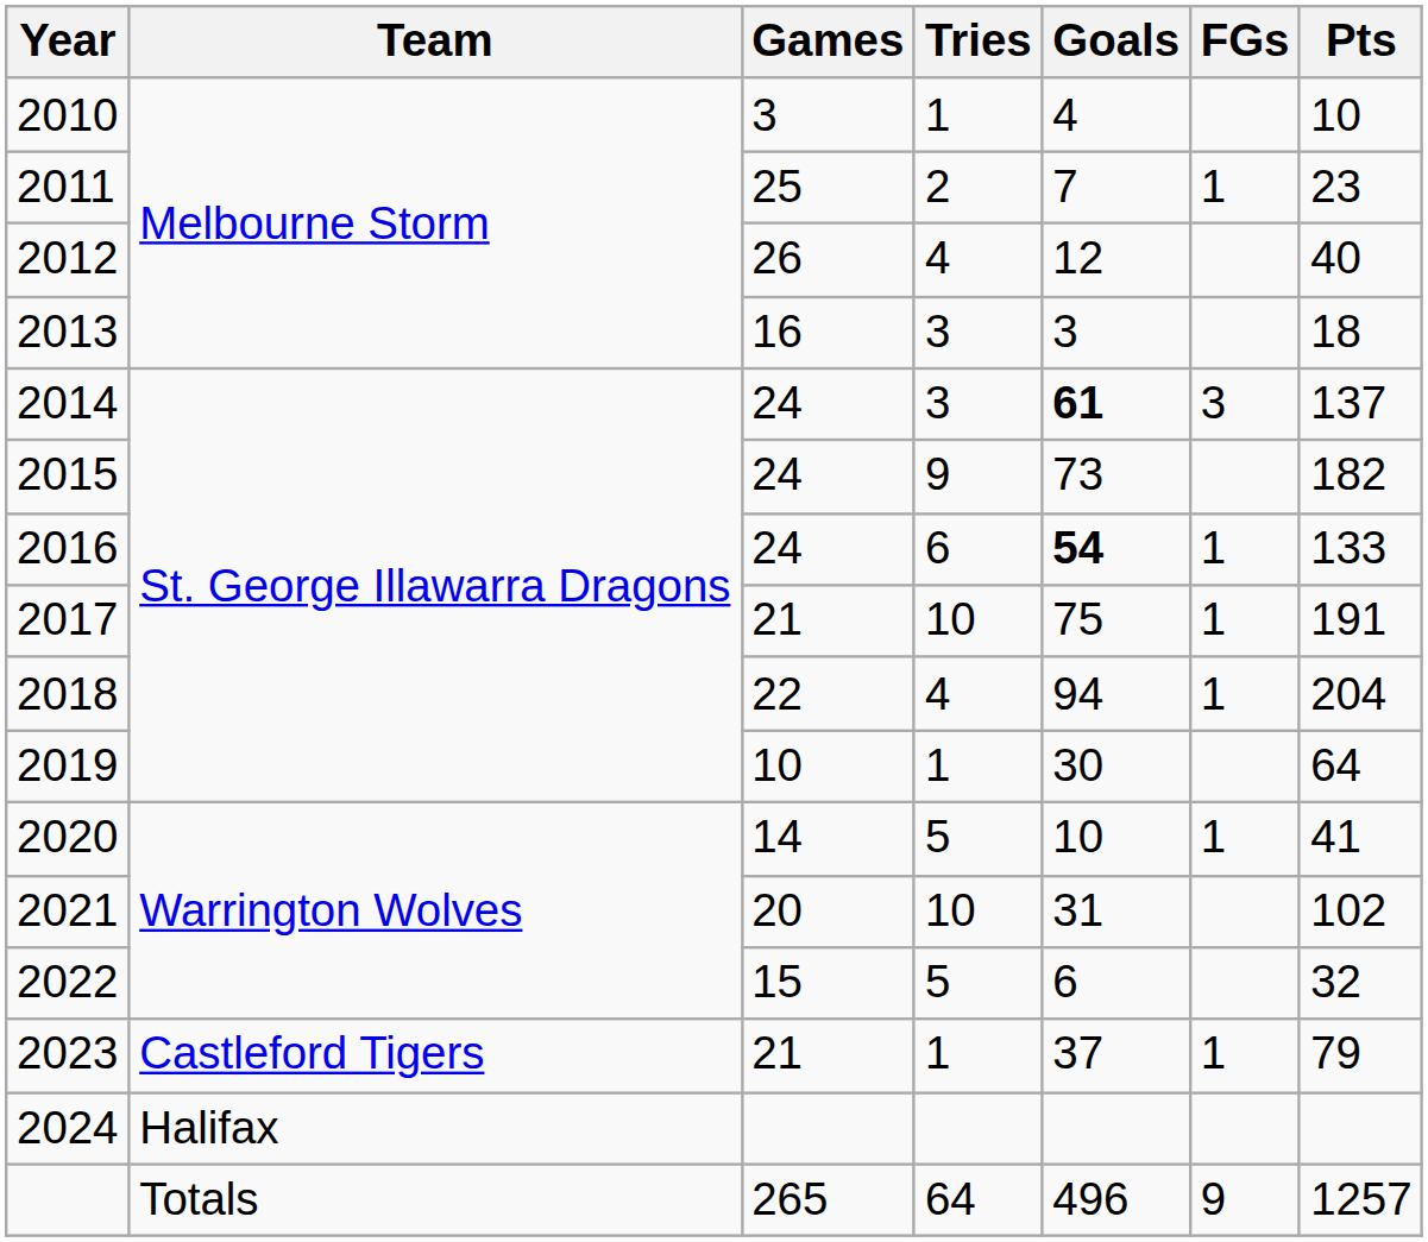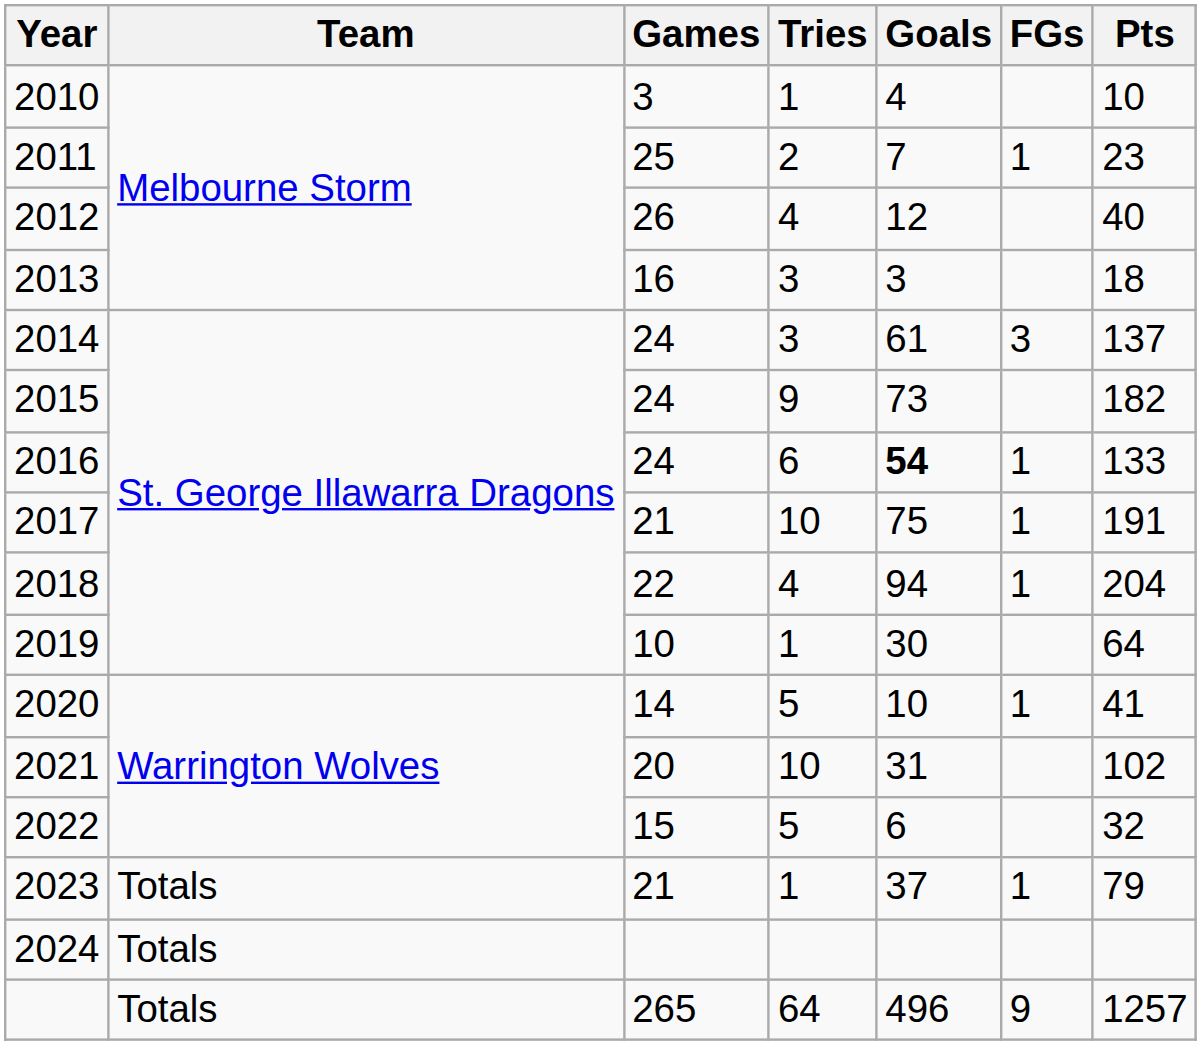 <table class="wikitable sortable">
 <tr>
 <th>Year</th>
 <th>Team</th>
 <th>Games</th>
 <th>Tries</th>
 <th>Goals</th>
 <th>FGs</th>
 <th>Pts</th>
 </tr>
 <tr>
 <td>2010</td>
 <td rowspan="4"> <a href='#'>Melbourne Storm</a></td>
 <td>3</td>
 <td>1</td>
 <td>4</td>
 <td></td>
 <td>10</td>
 </tr>
 <tr>
 <td>2011</td>
 <td>25</td>
 <td>2</td>
 <td>7</td>
 <td>1</td>
 <td>23</td>
 </tr>
 <tr>
 <td>2012</td>
 <td>26</td>
 <td>4</td>
 <td>12</td>
 <td></td>
 <td>40</td>
 </tr>
 <tr>
 <td>2013</td>
 <td>16</td>
 <td>3</td>
 <td>3</td>
 <td></td>
 <td>18</td>
 </tr>
 <tr>
 <td>2014</td>
 <td rowspan="6"> <a href='#'>St. George Illawarra Dragons</a></td>
 <td>24</td>
 <td>3</td>
-<td><strong>61</strong></td>
+<td>61</td>
 <td>3</td>
 <td>137</td>
 </tr>
 <tr>
 <td>2015</td>
 <td>24</td>
 <td>9</td>
 <td>73</td>
 <td></td>
 <td>182</td>
 </tr>
 <tr>
 <td>2016</td>
 <td>24</td>
 <td>6</td>
 <td><strong>54</strong></td>
 <td>1</td>
 <td>133</td>
 </tr>
 <tr>
 <td>2017</td>
 <td>21</td>
 <td>10</td>
 <td>75</td>
 <td>1</td>
 <td>191</td>
 </tr>
 <tr>
 <td>2018</td>
 <td>22</td>
 <td>4</td>
 <td>94</td>
 <td>1</td>
 <td>204</td>
 </tr>
 <tr>
 <td>2019</td>
 <td>10</td>
 <td>1</td>
 <td>30</td>
 <td></td>
 <td>64</td>
 </tr>
 <tr>
 <td>2020</td>
 <td rowspan="3"> <a href='#'>Warrington Wolves</a></td>
 <td>14</td>
 <td>5</td>
 <td>10</td>
 <td>1</td>
 <td>41</td>
 </tr>
 <tr>
 <td>2021</td>
 <td>20</td>
 <td>10</td>
 <td>31</td>
 <td></td>
 <td>102</td>
 </tr>
 <tr>
 <td>2022</td>
 <td>15</td>
 <td>5</td>
 <td>6</td>
 <td></td>
 <td>32</td>
 </tr>
 <tr>
 <td>2023</td>
-<td> <a href='#'>Castleford Tigers</a></td>
+<td>Totals</td>
 <td>21</td>
 <td>1</td>
 <td>37</td>
 <td>1</td>
 <td>79</td>
 </tr>
 <tr>
 <td>2024</td>
-<td>Halifax</td>
+<td>Totals</td>
 <td></td>
 <td></td>
 <td></td>
 <td></td>
 <td></td>
 </tr>
 <tr>
 <td></td>
 <td>Totals</td>
 <td>265</td>
 <td>64</td>
 <td>496</td>
 <td>9</td>
 <td>1257</td>
 </tr>
 </table>
